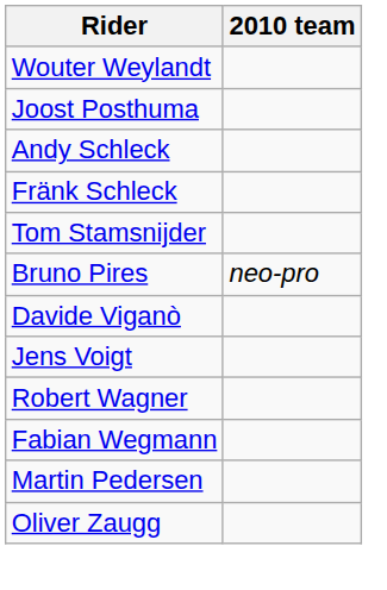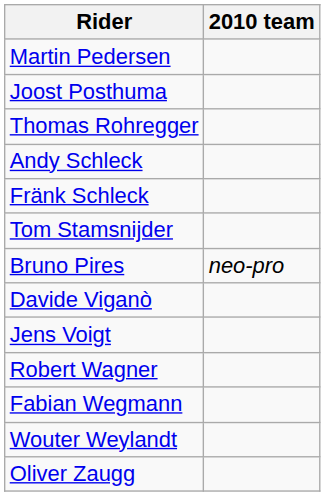 <table class="wikitable">
 <tr>
 <th>Rider</th>
 <th>2010 team</th>
 </tr>
 <tr>
-<td><a href='#'>Wouter Weylandt</a></td>
+<td><a href='#'>Martin Pedersen</a></td>
 <td></td>
 </tr>
 <tr>
 <td><a href='#'>Joost Posthuma</a></td>
+<td></td>
+</tr>
+<tr>
+<td><a href='#'>Thomas Rohregger</a></td>
 <td></td>
 </tr>
 <tr>
 <td><a href='#'>Andy Schleck</a></td>
 <td></td>
 </tr>
 <tr>
 <td><a href='#'>Fränk Schleck</a></td>
 <td></td>
 </tr>
 <tr>
 <td><a href='#'>Tom Stamsnijder</a></td>
 <td></td>
 </tr>
 <tr>
 <td><a href='#'>Bruno Pires</a></td>
 <td><em>neo-pro</em></td>
 </tr>
 <tr>
 <td><a href='#'>Davide Viganò</a></td>
 <td></td>
 </tr>
 <tr>
 <td><a href='#'>Jens Voigt</a></td>
 <td></td>
 </tr>
 <tr>
 <td><a href='#'>Robert Wagner</a></td>
 <td></td>
 </tr>
 <tr>
 <td><a href='#'>Fabian Wegmann</a></td>
 <td></td>
 </tr>
 <tr>
-<td><a href='#'>Martin Pedersen</a></td>
+<td><a href='#'>Wouter Weylandt</a></td>
 <td></td>
 </tr>
 <tr>
 <td><a href='#'>Oliver Zaugg</a></td>
 <td></td>
 </tr>
 </table>
